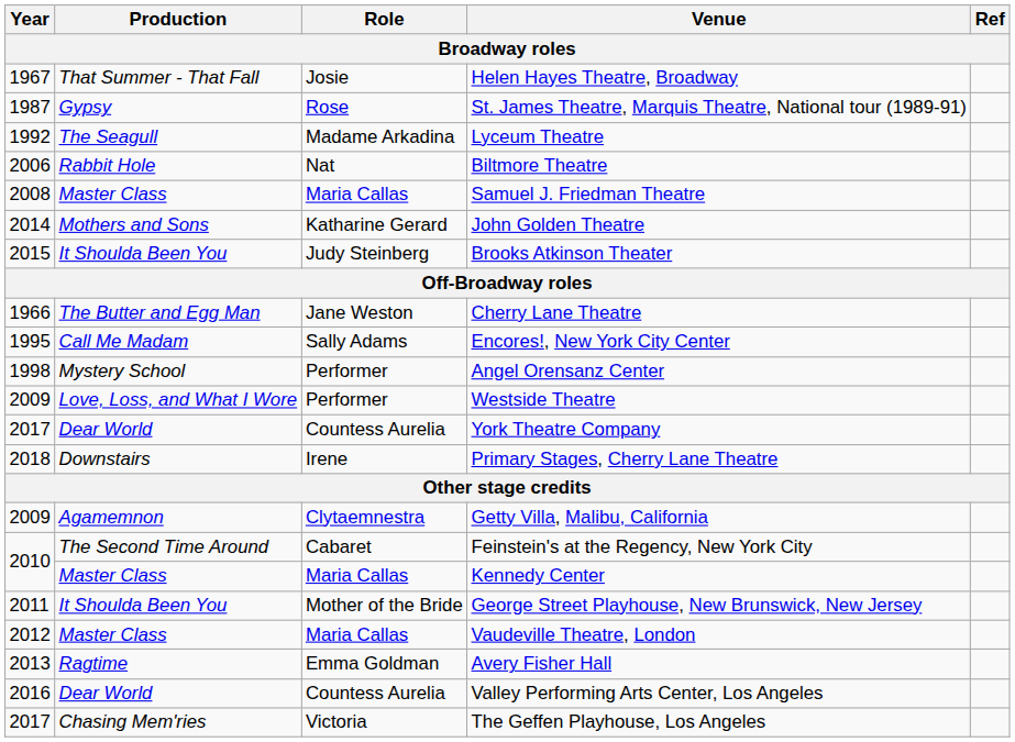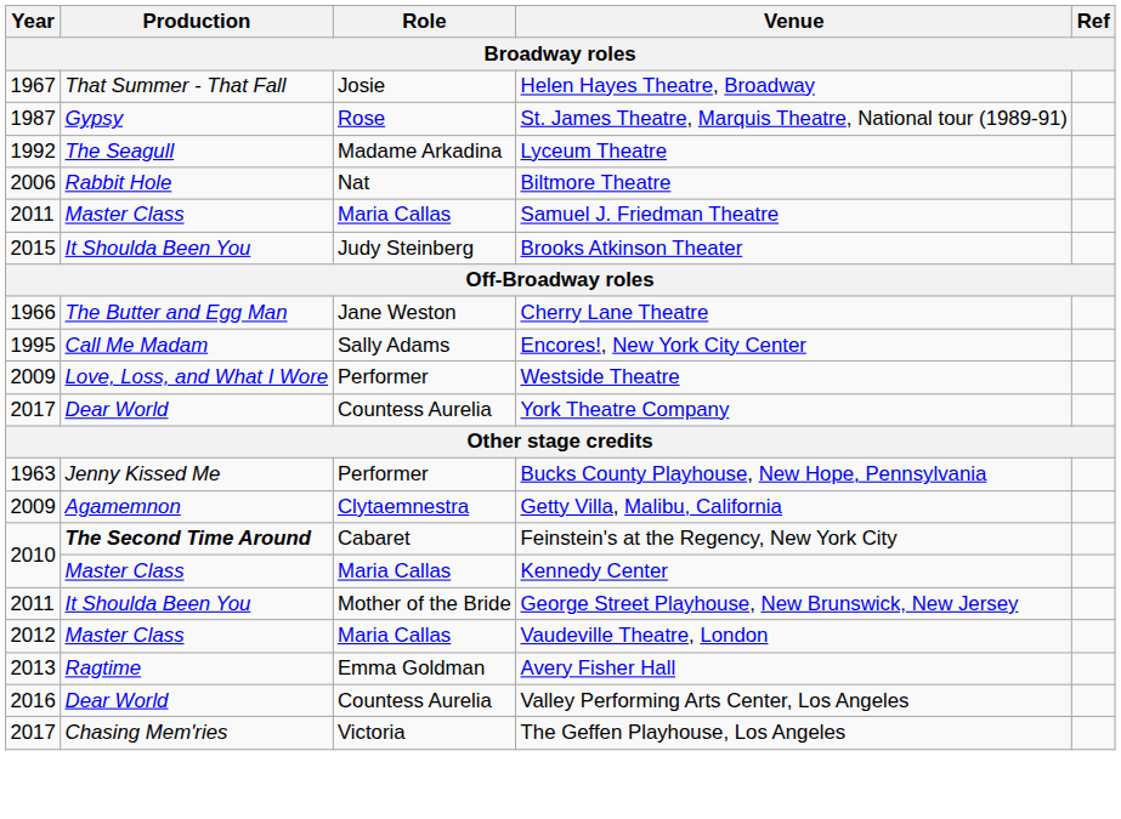 <table class="wikitable">
 <tr>
 <th>Year</th>
 <th>Production</th>
 <th>Role</th>
 <th>Venue</th>
 <th class=unsortable>Ref</th>
 </tr>
 <tr>
 <th colspan=5>Broadway roles</th>
 </tr>
 <tr>
 <td>1967</td>
 <td><em>That Summer - That Fall</em></td>
 <td>Josie</td>
 <td><a href='#'>Helen Hayes Theatre</a>, <a href='#'>Broadway</a></td>
 <td></td>
 </tr>
 <tr>
 <td>1987</td>
 <td><em><a href='#'>Gypsy</a></em></td>
 <td><a href='#'>Rose</a></td>
 <td><a href='#'>St. James Theatre</a>, <a href='#'>Marquis Theatre</a>, National tour (1989-91)</td>
 <td></td>
 </tr>
 <tr>
 <td>1992</td>
 <td><em><a href='#'>The Seagull</a></em></td>
 <td>Madame Arkadina</td>
 <td><a href='#'>Lyceum Theatre</a></td>
 <td></td>
 </tr>
 <tr>
 <td>2006</td>
 <td><em><a href='#'>Rabbit Hole</a></em></td>
 <td>Nat</td>
 <td><a href='#'>Biltmore Theatre</a></td>
 <td></td>
 </tr>
 <tr>
-<td>2008</td>
+<td>2011</td>
 <td><em><a href='#'>Master Class</a></em></td>
 <td><a href='#'>Maria Callas</a></td>
 <td><a href='#'>Samuel J. Friedman Theatre</a></td>
-<td></td>
-</tr>
-<tr>
-<td>2014</td>
-<td><em><a href='#'>Mothers and Sons</a></em></td>
-<td>Katharine Gerard</td>
-<td><a href='#'>John Golden Theatre</a></td>
 <td></td>
 </tr>
 <tr>
 <td>2015</td>
 <td><em><a href='#'>It Shoulda Been You</a></em></td>
 <td>Judy Steinberg</td>
 <td><a href='#'>Brooks Atkinson Theater</a></td>
 <td></td>
 </tr>
 <tr>
 <th colspan=5>Off-Broadway roles</th>
 </tr>
 <tr>
 <td>1966</td>
 <td><em><a href='#'>The Butter and Egg Man</a></em></td>
 <td>Jane Weston</td>
 <td><a href='#'>Cherry Lane Theatre</a></td>
 <td></td>
 </tr>
 <tr>
 <td>1995</td>
 <td><em><a href='#'>Call Me Madam</a></em></td>
 <td>Sally Adams</td>
 <td><a href='#'>Encores!</a>, <a href='#'>New York City Center</a></td>
 <td></td>
 </tr>
 <tr>
-<td>1998</td>
-<td><em>Mystery School</em></td>
-<td>Performer</td>
-<td><a href='#'>Angel Orensanz Center</a></td>
-<td></td>
-</tr>
-<tr>
 <td>2009</td>
 <td><em><a href='#'>Love, Loss, and What I Wore</a></em></td>
 <td>Performer</td>
 <td><a href='#'>Westside Theatre</a></td>
 <td></td>
 </tr>
 <tr>
 <td>2017</td>
 <td><em><a href='#'>Dear World</a></em></td>
 <td>Countess Aurelia</td>
 <td><a href='#'>York Theatre Company</a></td>
 <td></td>
 </tr>
 <tr>
-<td>2018</td>
-<td><em>Downstairs</em></td>
-<td>Irene</td>
-<td><a href='#'>Primary Stages</a>, <a href='#'>Cherry Lane Theatre</a></td>
-<td></td>
+<th colspan=5>Other stage credits</th>
 </tr>
 <tr>
-<th colspan=5>Other stage credits</th>
+<td>1963</td>
+<td><em>Jenny Kissed Me</em></td>
+<td>Performer</td>
+<td><a href='#'>Bucks County Playhouse</a>, <a href='#'>New Hope, Pennsylvania</a></td>
+<td></td>
 </tr>
 <tr>
 <td>2009</td>
 <td><em><a href='#'>Agamemnon</a></em></td>
 <td><a href='#'>Clytaemnestra</a></td>
 <td><a href='#'>Getty Villa</a>, <a href='#'>Malibu, California</a></td>
 <td></td>
 </tr>
 <tr>
 <td rowspan="2">2010</td>
-<td><em>The Second Time Around</em></td>
+<td><strong><em>The Second Time Around</em></strong></td>
 <td>Cabaret</td>
 <td>Feinstein's at the Regency, New York City</td>
 <td></td>
 </tr>
 <tr>
 <td><em><a href='#'>Master Class</a></em></td>
 <td><a href='#'>Maria Callas</a></td>
 <td><a href='#'>Kennedy Center</a></td>
 <td></td>
 </tr>
 <tr>
 <td>2011</td>
 <td><em><a href='#'>It Shoulda Been You</a></em></td>
 <td>Mother of the Bride</td>
 <td><a href='#'>George Street Playhouse</a>, <a href='#'>New Brunswick, New Jersey</a></td>
 <td></td>
 </tr>
 <tr>
 <td>2012</td>
 <td><em><a href='#'>Master Class</a></em></td>
 <td><a href='#'>Maria Callas</a></td>
 <td><a href='#'>Vaudeville Theatre</a>, <a href='#'>London</a></td>
 <td></td>
 </tr>
 <tr>
 <td>2013</td>
 <td><a href='#'><em>Ragtime</em></a></td>
 <td>Emma Goldman</td>
 <td><a href='#'>Avery Fisher Hall</a></td>
 <td></td>
 </tr>
 <tr>
 <td>2016</td>
 <td><em><a href='#'>Dear World</a></em></td>
 <td>Countess Aurelia</td>
 <td>Valley Performing Arts Center, Los Angeles</td>
 <td></td>
 </tr>
 <tr>
 <td>2017</td>
 <td><em>Chasing Mem'ries</em></td>
 <td>Victoria</td>
 <td>The Geffen Playhouse, Los Angeles</td>
 <td></td>
 </tr>
 </table>
